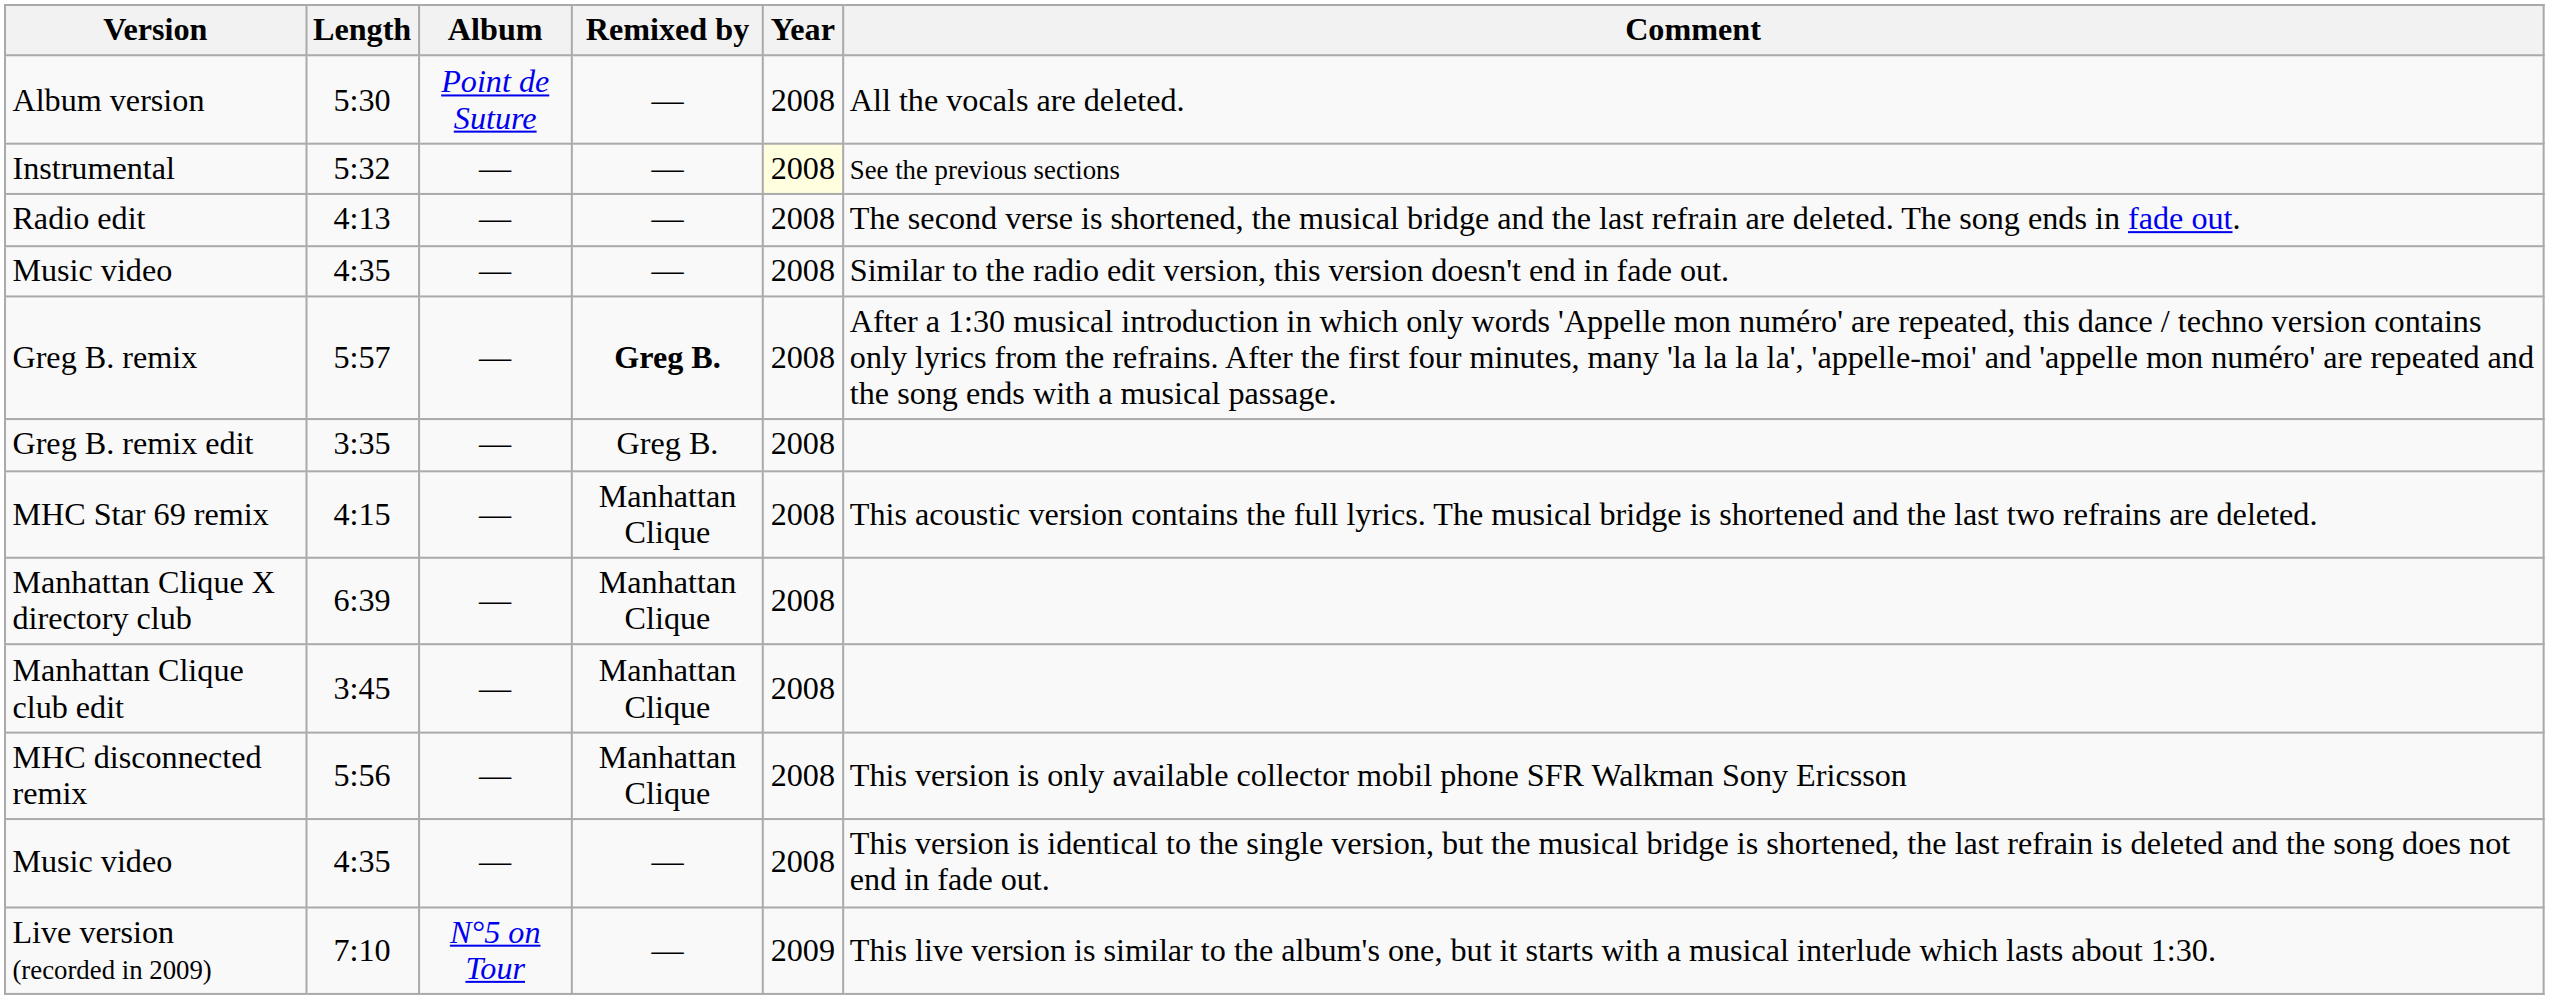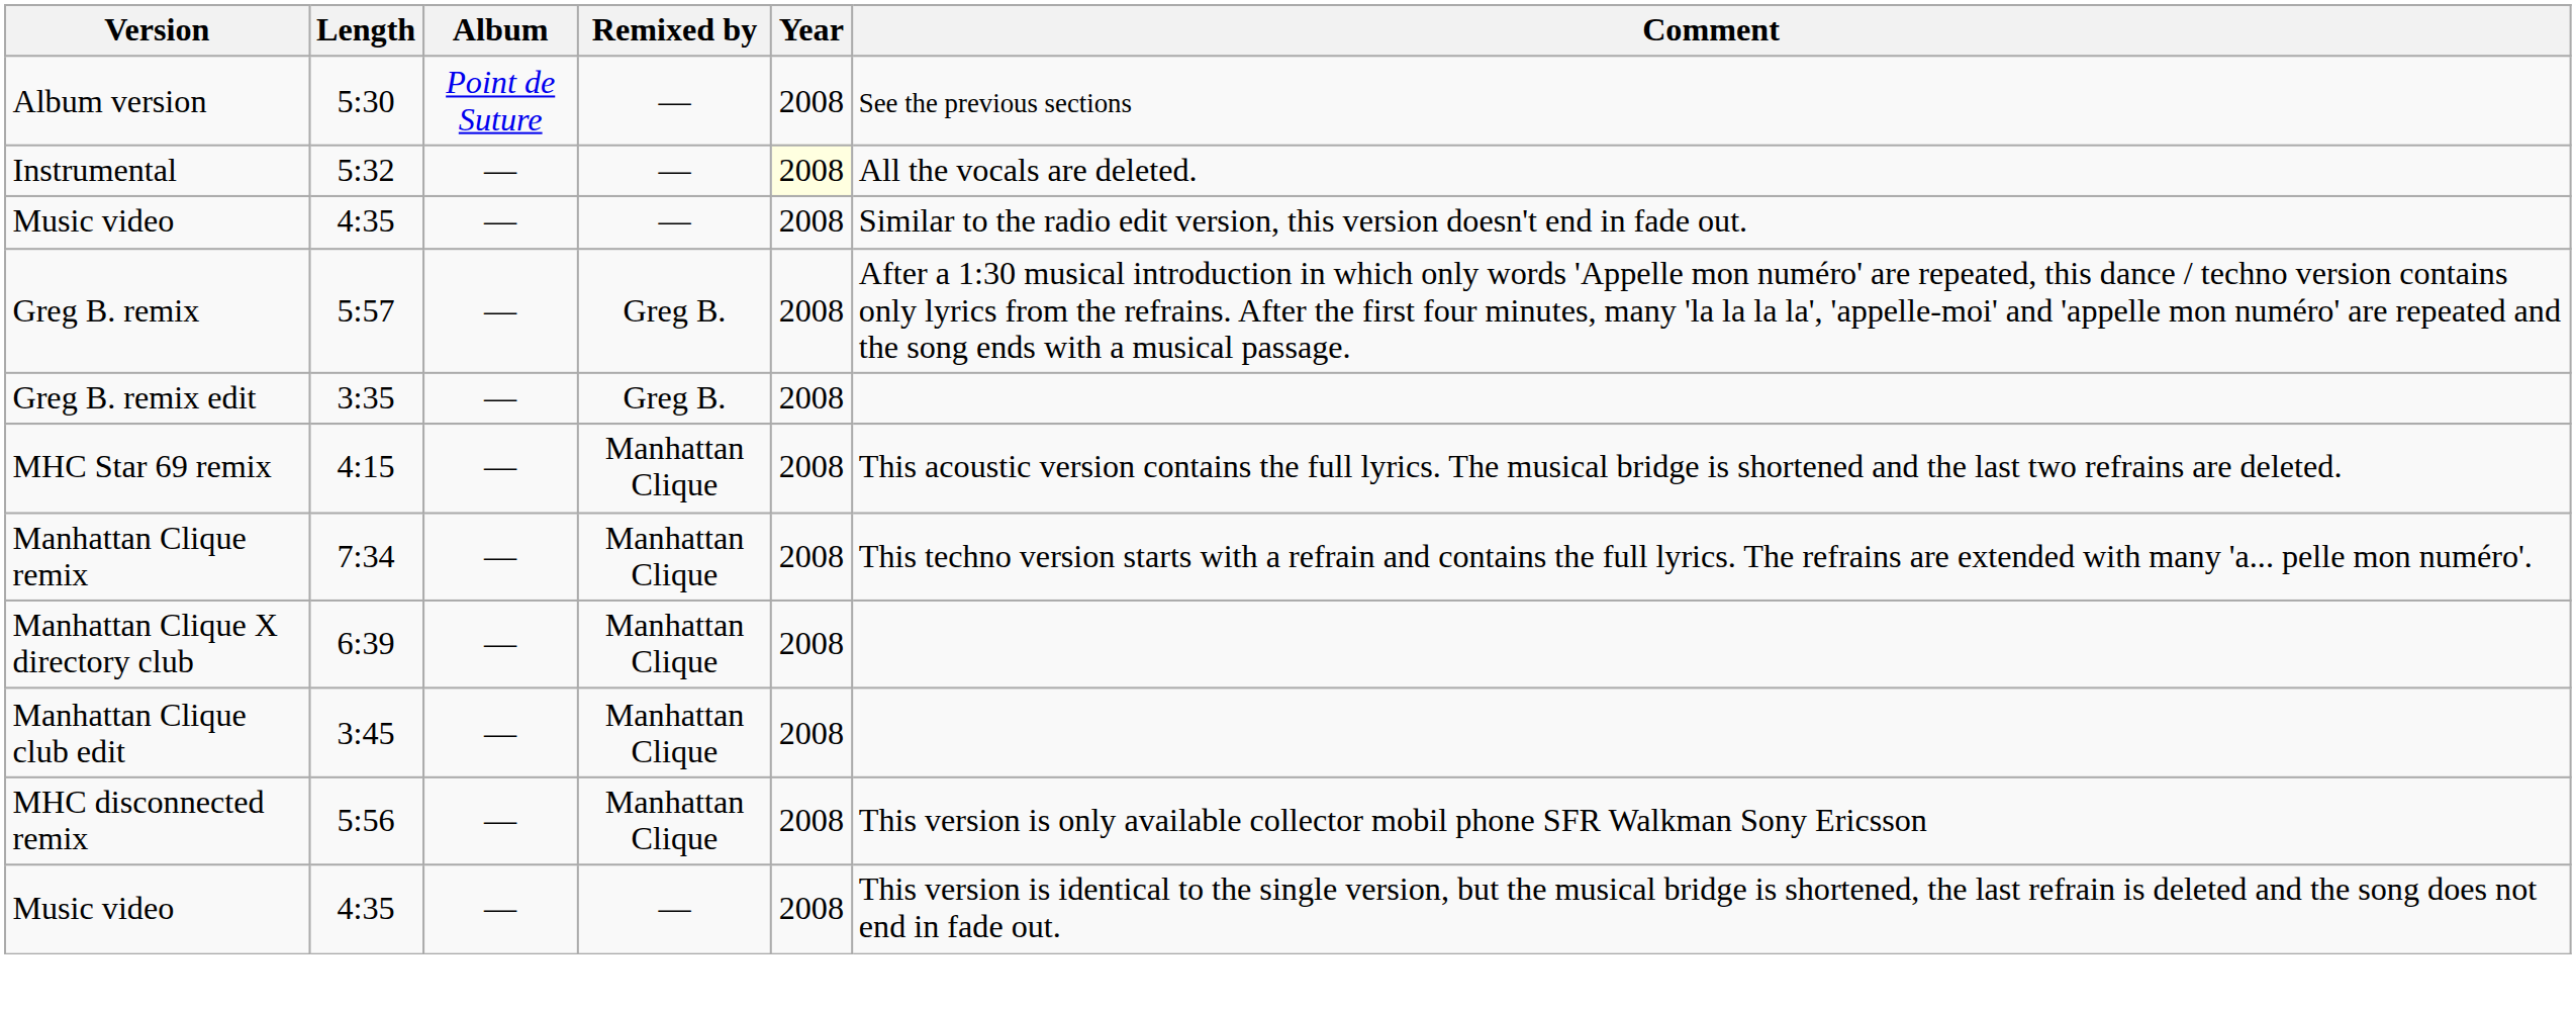 <table class="wikitable" style="width:100%;">
 <tr>
 <th>Version</th>
 <th>Length</th>
 <th>Album</th>
 <th>Remixed by</th>
 <th>Year</th>
 <th>Comment</th>
 </tr>
 <tr>
 <td>Album version</td>
 <td style="text-align:center;">5:30</td>
 <td style="text-align:center;"><em><a href='#'>Point de Suture</a></em></td>
 <td style="text-align:center;">—</td>
 <td style="text-align:center;">2008</td>
-<td>All the vocals are deleted.</td>
+<td><small>See the previous sections</small></td>
 </tr>
 <tr>
 <td>Instrumental</td>
 <td style="text-align:center;">5:32</td>
 <td style="text-align:center;">—</td>
 <td style="text-align:center;">—</td>
 <td style="background: lightyellow; text-align:center;">2008</td>
-<td><small>See the previous sections</small></td>
-</tr>
-<tr>
-<td>Radio edit</td>
-<td style="text-align:center;">4:13</td>
-<td style="text-align:center;">—</td>
-<td style="text-align:center;">—</td>
-<td style="text-align:center;">2008</td>
-<td>The second verse is shortened, the musical bridge and the last refrain are deleted. The song ends in <a href='#'>fade out</a>.</td>
+<td>All the vocals are deleted.</td>
 </tr>
 <tr>
 <td>Music video</td>
 <td style="text-align:center;">4:35</td>
 <td style="text-align:center;">—</td>
 <td style="text-align:center;">—</td>
 <td style="text-align:center;">2008</td>
 <td>Similar to the radio edit version, this version doesn't end in fade out.</td>
 </tr>
 <tr>
 <td>Greg B. remix</td>
 <td style="text-align:center;">5:57</td>
 <td style="text-align:center;">—</td>
-<td style="text-align:center;"><strong>Greg B.</strong></td>
+<td style="text-align:center;">Greg B.</td>
 <td style="text-align:center;">2008</td>
 <td>After a 1:30 musical introduction in which only words 'Appelle mon numéro' are repeated, this dance / techno version contains only lyrics from the refrains. After the first four minutes, many 'la la la la', 'appelle-moi' and 'appelle mon numéro' are repeated and the song ends with a musical passage.</td>
 </tr>
 <tr>
 <td>Greg B. remix edit</td>
 <td style="text-align:center;">3:35</td>
 <td style="text-align:center;">—</td>
 <td style="text-align:center;">Greg B.</td>
 <td style="text-align:center;">2008</td>
 <td></td>
 </tr>
 <tr>
 <td>MHC Star 69 remix</td>
 <td style="text-align:center;">4:15</td>
 <td style="text-align:center;">—</td>
 <td style="text-align:center;">Manhattan Clique</td>
 <td style="text-align:center;">2008</td>
 <td>This acoustic version contains the full lyrics. The musical bridge is shortened and the last two refrains are deleted.</td>
+</tr>
+<tr>
+<td>Manhattan Clique remix</td>
+<td style="text-align:center;">7:34</td>
+<td style="text-align:center;">—</td>
+<td style="text-align:center;">Manhattan Clique</td>
+<td style="text-align:center;">2008</td>
+<td>This techno version starts with a refrain and contains the full lyrics. The refrains are extended with many 'a... pelle mon numéro'.</td>
 </tr>
 <tr>
 <td>Manhattan Clique X directory club</td>
 <td style="text-align:center;">6:39</td>
 <td style="text-align:center;">—</td>
 <td style="text-align:center;">Manhattan Clique</td>
 <td style="text-align:center;">2008</td>
 <td></td>
 </tr>
 <tr>
 <td>Manhattan Clique club edit</td>
 <td style="text-align:center;">3:45</td>
 <td style="text-align:center;">—</td>
 <td style="text-align:center;">Manhattan Clique</td>
 <td style="text-align:center;">2008</td>
 <td></td>
 </tr>
 <tr>
 <td>MHC disconnected remix</td>
 <td style="text-align:center;">5:56</td>
 <td style="text-align:center;">—</td>
 <td style="text-align:center;">Manhattan Clique</td>
 <td style="text-align:center;">2008</td>
 <td>This version is only available collector mobil phone SFR Walkman Sony Ericsson</td>
 </tr>
 <tr>
 <td>Music video</td>
 <td style="text-align:center;">4:35</td>
 <td style="text-align:center;">—</td>
 <td style="text-align:center;">—</td>
 <td style="text-align:center;">2008</td>
 <td>This version is identical to the single version, but the musical bridge is shortened, the last refrain is deleted and the song does not end in fade out.</td>
 </tr>
-<tr>
-<td>Live version <br><small>(recorded in 2009)</small></td>
-<td style="text-align:center;">7:10</td>
-<td style="text-align:center;"><em><a href='#'>N°5 on Tour</a></em></td>
-<td style="text-align:center;">—</td>
-<td style="text-align:center;">2009</td>
-<td>This live version is similar to the album's one, but it starts with a musical interlude which lasts about 1:30.</td>
-</tr>
 </table>
